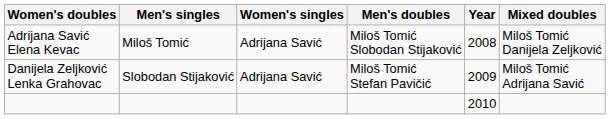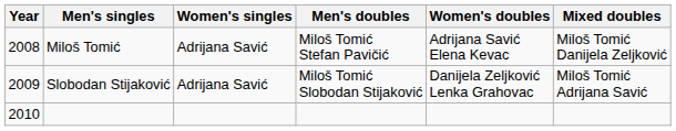 <table class=wikitable style="font-size:90%;">
 <tr>
-<th>Women's doubles</th>
+<th>Year</th>
 <th>Men's singles</th>
 <th>Women's singles</th>
 <th>Men's doubles</th>
-<th>Year</th>
+<th>Women's doubles</th>
 <th>Mixed doubles</th>
 </tr>
 <tr>
-<td>Adrijana Savić<br>Elena Kevac</td>
+<td>2008</td>
 <td>Miloš Tomić</td>
 <td>Adrijana Savić</td>
-<td>Miloš Tomić  <br>Slobodan Stijaković</td>
-<td>2008</td>
+<td>Miloš Tomić  <br>Stefan Pavičić</td>
+<td>Adrijana Savić<br>Elena Kevac</td>
 <td>Miloš Tomić <br>Danijela Zeljković</td>
 </tr>
 <tr>
-<td>Danijela Zeljković<br>Lenka Grahovac</td>
+<td>2009</td>
 <td>Slobodan Stijaković</td>
 <td>Adrijana Savić</td>
-<td>Miloš Tomić  <br>Stefan Pavičić</td>
-<td>2009</td>
+<td>Miloš Tomić  <br>Slobodan Stijaković</td>
+<td>Danijela Zeljković<br>Lenka Grahovac</td>
 <td>Miloš Tomić <br>Adrijana Savić</td>
 </tr>
 <tr>
+<td>2010</td>
 <td></td>
 <td></td>
 <td></td>
 <td></td>
-<td>2010</td>
 <td></td>
 </tr>
 </table>
